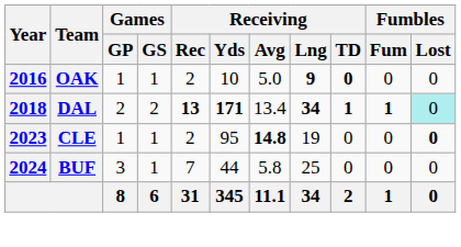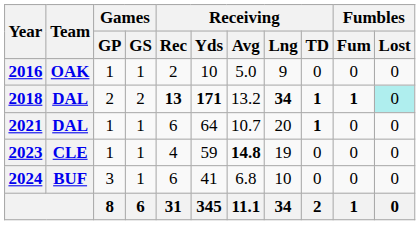 <table class= "wikitable" style="text-align:center;">
 <tr>
 <th rowspan="2">Year</th>
 <th rowspan="2">Team</th>
 <th colspan="2">Games</th>
 <th colspan="5">Receiving</th>
 <th colspan="2">Fumbles</th>
 </tr>
 <tr>
 <th>GP</th>
 <th>GS</th>
 <th>Rec</th>
 <th>Yds</th>
 <th>Avg</th>
 <th>Lng</th>
 <th>TD</th>
 <th>Fum</th>
 <th>Lost</th>
 </tr>
 <tr>
 <th><a href='#'>2016</a></th>
 <th><a href='#'>OAK</a></th>
 <td>1</td>
 <td>1</td>
 <td>2</td>
 <td>10</td>
 <td>5.0</td>
-<td><strong>9</strong></td>
-<td><strong>0</strong></td>
+<td>9</td>
+<td>0</td>
 <td>0</td>
 <td>0</td>
 </tr>
 <tr>
 <th><a href='#'>2018</a></th>
 <th><a href='#'>DAL</a></th>
 <td>2</td>
 <td>2</td>
 <td><strong>13</strong></td>
 <td><strong>171</strong></td>
-<td>13.4</td>
+<td>13.2</td>
 <td><strong>34</strong></td>
 <td><strong>1</strong></td>
 <td><strong>1</strong></td>
 <td style="background: paleturquoise;">0</td>
 </tr>
 <tr>
+<th><a href='#'>2021</a></th>
+<th><a href='#'>DAL</a></th>
+<td>1</td>
+<td>1</td>
+<td>6</td>
+<td>64</td>
+<td>10.7</td>
+<td>20</td>
+<td><strong>1</strong></td>
+<td>0</td>
+<td>0</td>
+</tr>
+<tr>
 <th><a href='#'>2023</a></th>
 <th><a href='#'>CLE</a></th>
 <td>1</td>
 <td>1</td>
-<td>2</td>
-<td>95</td>
+<td>4</td>
+<td>59</td>
 <td><strong>14.8</strong></td>
 <td>19</td>
 <td>0</td>
 <td>0</td>
-<td><strong>0</strong></td>
+<td>0</td>
 </tr>
 <tr>
 <th><a href='#'>2024</a></th>
 <th><a href='#'>BUF</a></th>
 <td>3</td>
 <td>1</td>
-<td>7</td>
-<td>44</td>
-<td>5.8</td>
-<td>25</td>
+<td>6</td>
+<td>41</td>
+<td>6.8</td>
+<td>10</td>
 <td>0</td>
 <td>0</td>
 <td>0</td>
 </tr>
 <tr>
 <th colspan="2"></th>
 <th>8</th>
 <th>6</th>
 <th>31</th>
 <th>345</th>
 <th>11.1</th>
 <th>34</th>
 <th>2</th>
 <th>1</th>
 <th>0</th>
 </tr>
 </table>
